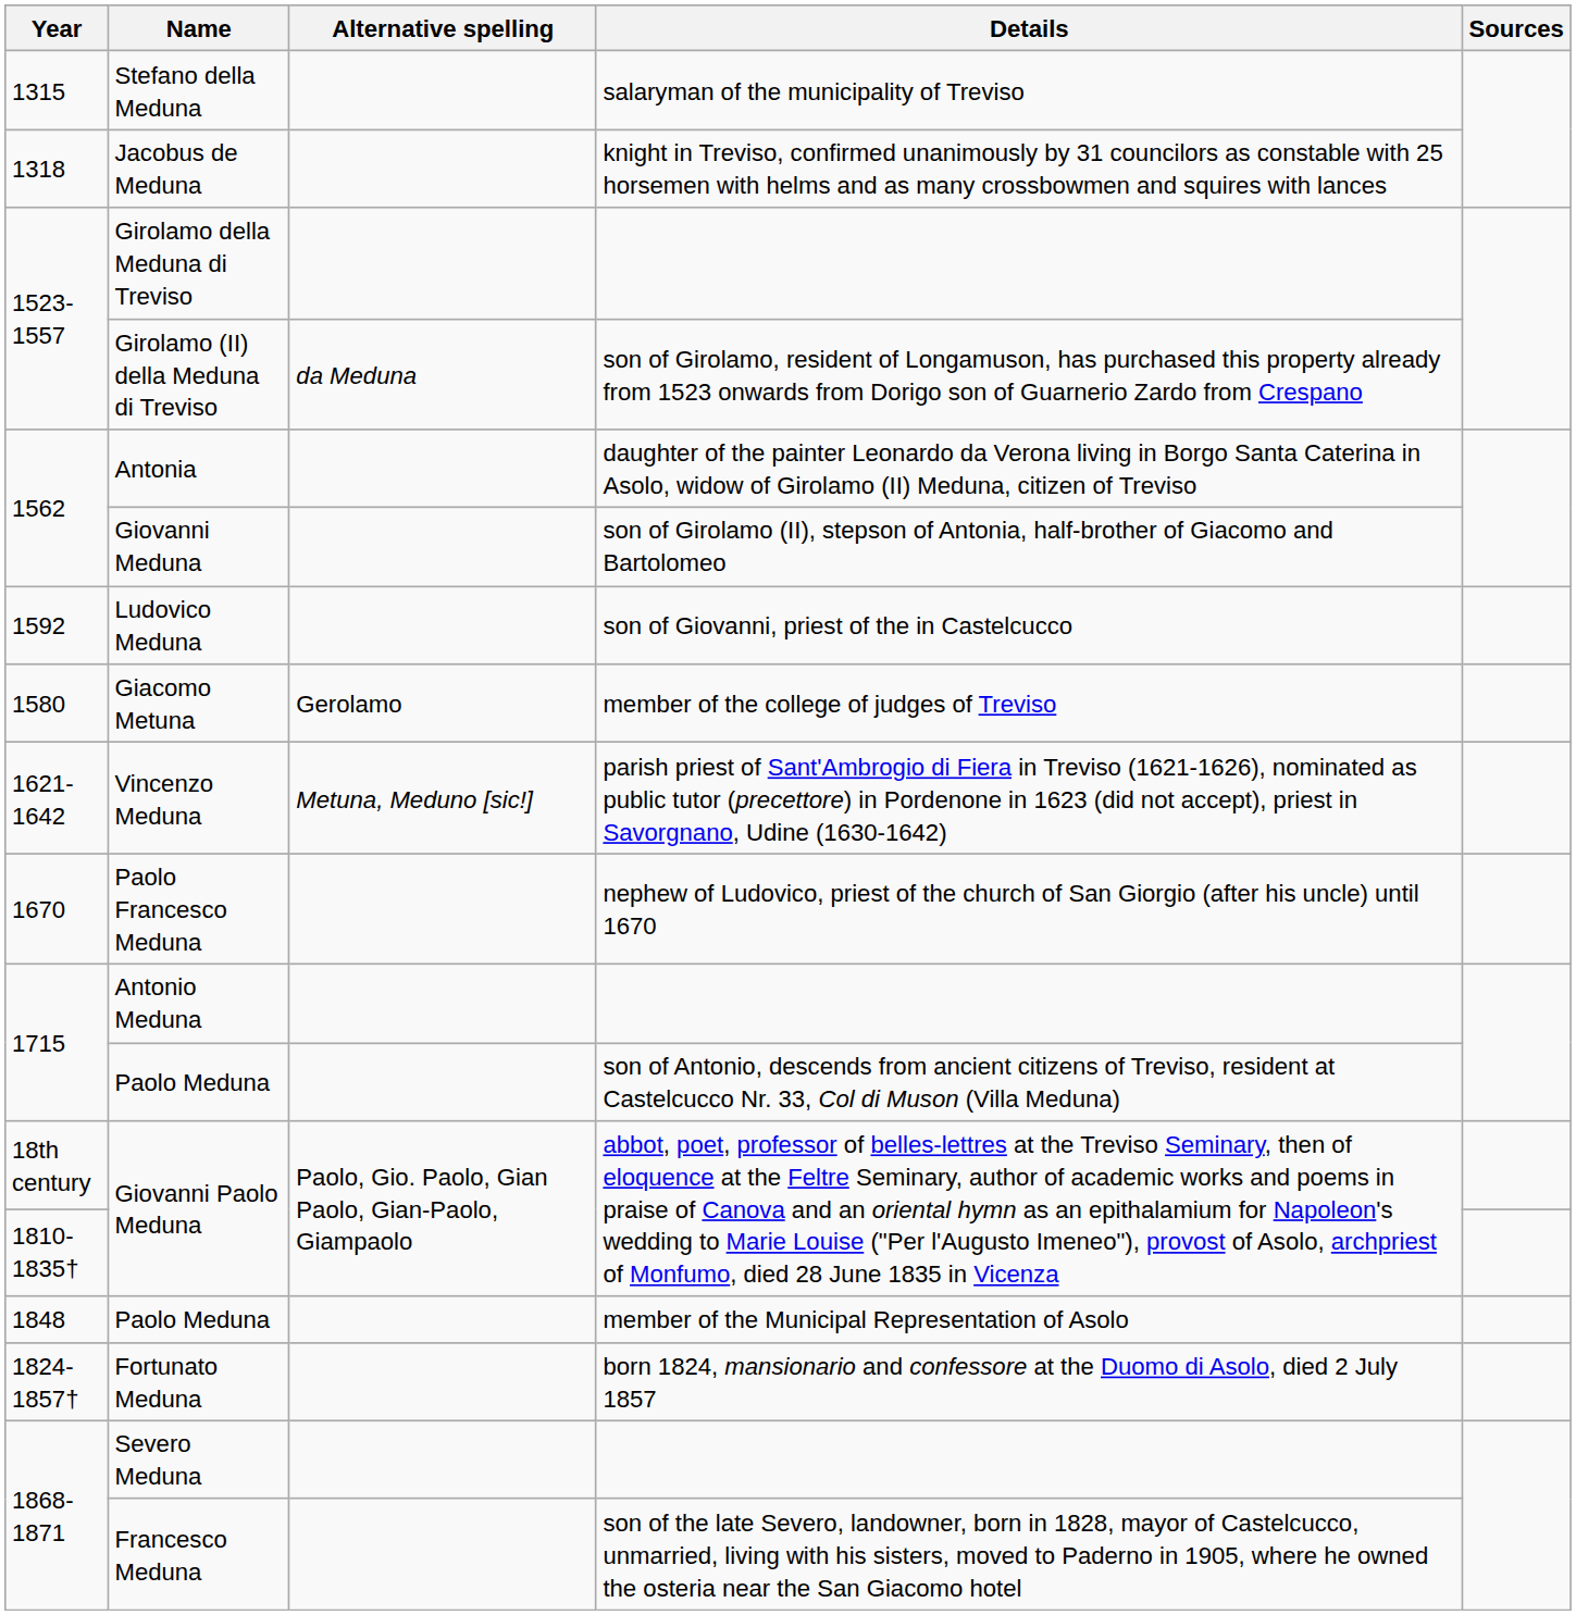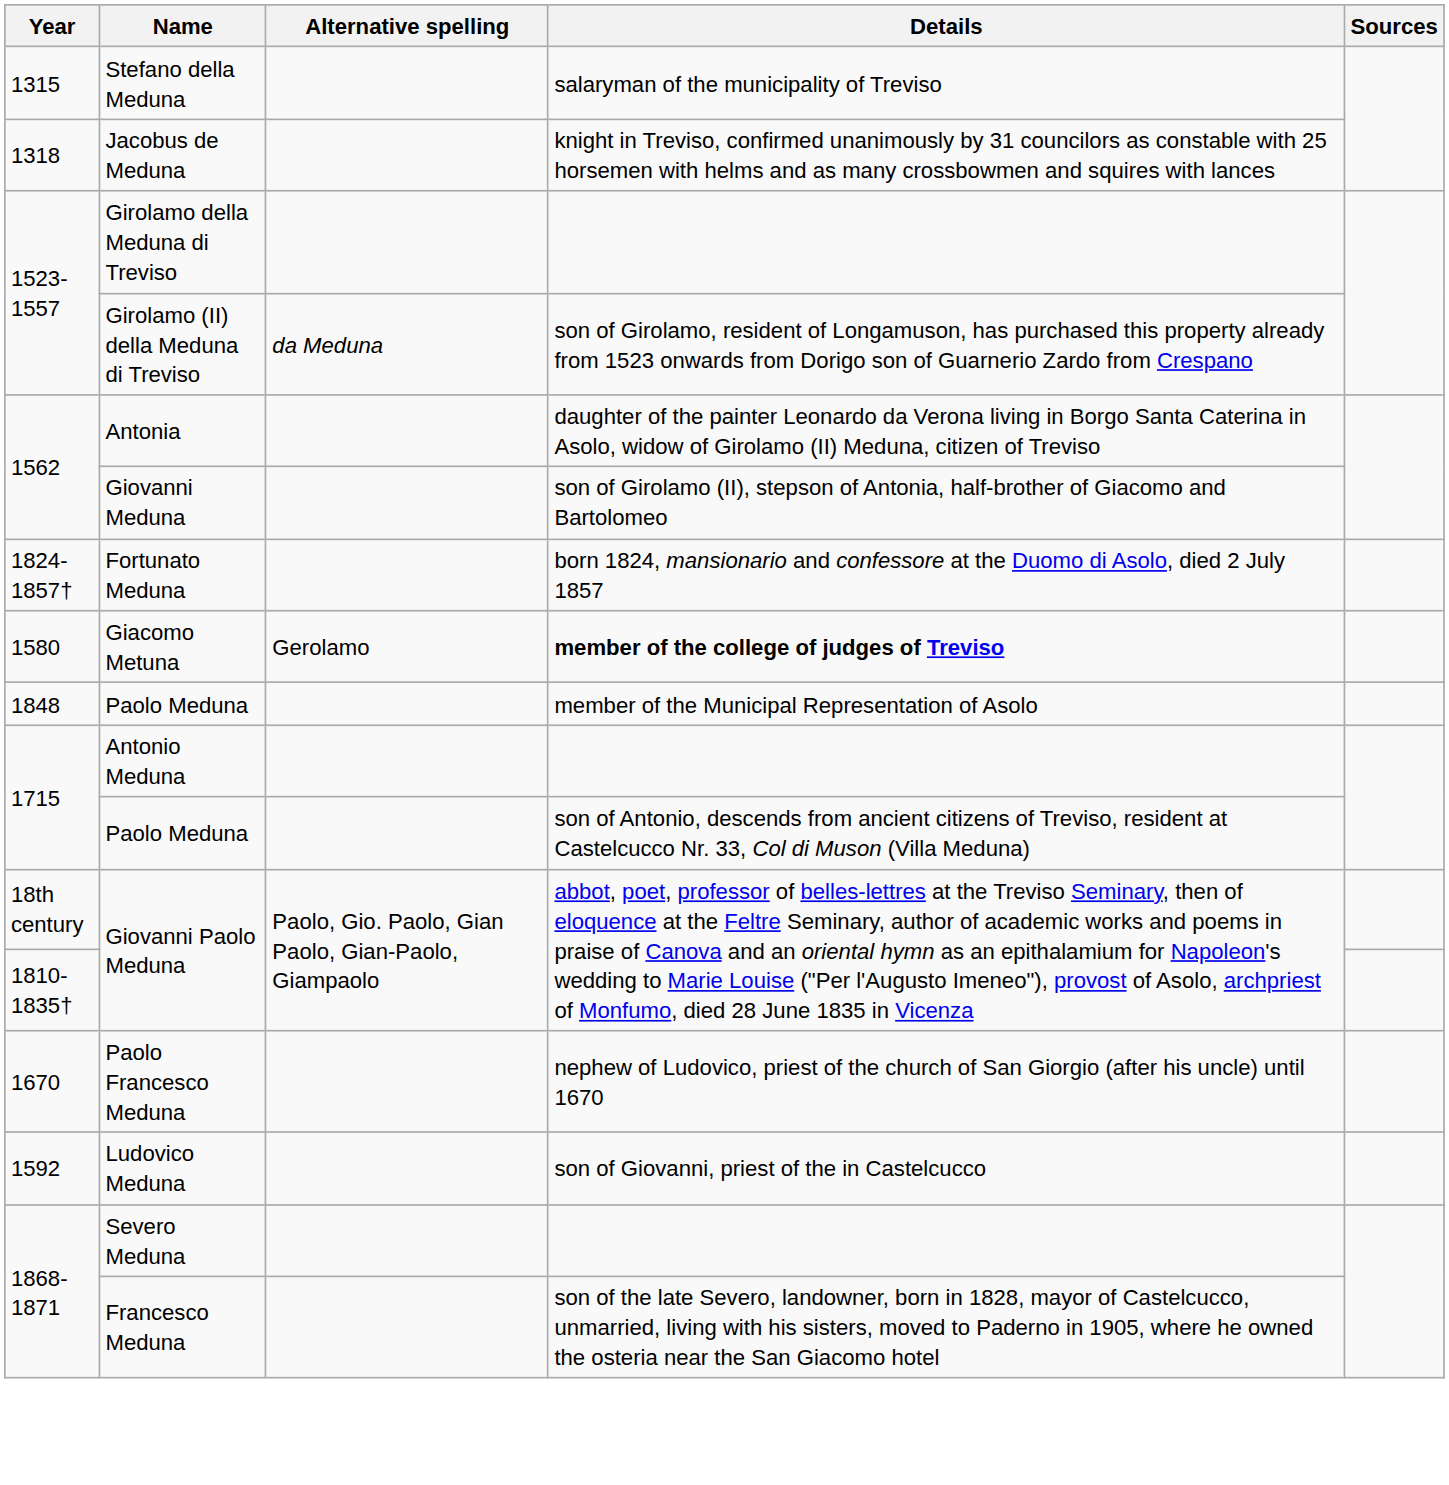 <table class="wikitable mw-collapsible mw-collapsed">
 <tr>
 <th><small>Year</small></th>
 <th><small>Name</small></th>
 <th style="white-space:nowrap"><small>Alternative spelling</small></th>
 <th><small>Details</small></th>
 <th><small>Sources</small></th>
 </tr>
 <tr>
 <td><small>1315</small></td>
 <td><small>Stefano della Meduna</small></td>
 <td></td>
 <td><small>salaryman of the municipality of Treviso</small></td>
 <td rowspan="2"></td>
 </tr>
 <tr>
 <td><small>1318</small></td>
 <td><small>Jacobus de Meduna</small></td>
 <td></td>
 <td><small>knight in Treviso, confirmed unanimously by 31 councilors as constable with 25 horsemen with helms and as many crossbowmen and squires with lances</small></td>
 </tr>
 <tr>
 <td rowspan="2"><small>1523-1557</small></td>
 <td><small>Girolamo della Meduna di Treviso</small></td>
 <td></td>
 <td></td>
 <td rowspan="2"></td>
 </tr>
 <tr>
 <td><small>Girolamo (II) della Meduna di Treviso</small></td>
 <td><em><small>da Meduna</small></em></td>
 <td><small>son of Girolamo, resident of Longamuson, has purchased this property already from 1523 onwards from Dorigo son of Guarnerio Zardo from <a href='#'>Crespano</a></small></td>
 </tr>
 <tr>
 <td rowspan="2"><small>1562</small></td>
 <td><small>Antonia</small></td>
 <td></td>
 <td><small>daughter of the painter Leonardo da Verona living in Borgo Santa Caterina in Asolo, widow of Girolamo (II) Meduna, citizen of Treviso</small></td>
 <td rowspan="2"></td>
 </tr>
 <tr>
 <td><small>Giovanni Meduna</small></td>
 <td></td>
 <td><small>son of Girolamo (II), stepson of Antonia, half-brother of Giacomo and Bartolomeo</small></td>
 </tr>
 <tr>
-<td><small>1592</small></td>
-<td><small>Ludovico Meduna</small></td>
+<td><small>1824-1857†</small></td>
+<td><small>Fortunato Meduna</small></td>
 <td></td>
-<td><small>son of Giovanni, priest of the  in Castelcucco</small></td>
+<td><small>born 1824, <em>mansionario</em> and <em>confessore</em> at the <a href='#'>Duomo di Asolo</a>, died 2 July 1857</small></td>
 <td></td>
 </tr>
 <tr>
 <td><small>1580</small></td>
 <td><small>Giacomo Metuna</small></td>
 <td><small>Gerolamo</small></td>
-<td><small>member of the college of judges of <a href='#'>Treviso</a></small></td>
+<td><strong><small>member of the college of judges of <a href='#'>Treviso</a></small></strong></td>
 <td></td>
 </tr>
 <tr>
-<td><small>1621-1642</small></td>
-<td><small>Vincenzo Meduna</small></td>
-<td><em><small>Metuna, Meduno [sic!]</small></em></td>
-<td><small>parish priest of <a href='#'>Sant'Ambrogio di Fiera</a> in Treviso (1621-1626), nominated as public tutor (<em>precettore</em>) in Pordenone in 1623 (did not accept), priest in <a href='#'>Savorgnano</a>, Udine (1630-1642)</small></td>
+<td><small>1848</small></td>
+<td><small>Paolo Meduna</small></td>
 <td></td>
-</tr>
-<tr>
-<td><small>1670</small></td>
-<td><small>Paolo Francesco Meduna</small></td>
-<td></td>
-<td><small>nephew of Ludovico, priest of the church of San Giorgio (after his uncle) until 1670</small></td>
+<td><small>member of the Municipal Representation of Asolo</small></td>
 <td></td>
 </tr>
 <tr>
 <td rowspan="2"><small>1715</small></td>
 <td><small>Antonio Meduna</small></td>
 <td></td>
 <td></td>
 <td rowspan="2"></td>
 </tr>
 <tr>
 <td><small>Paolo Meduna</small></td>
 <td></td>
 <td><small>son of Antonio, descends from ancient citizens of Treviso, resident at Castelcucco Nr. 33, <em>Col di Muson</em> (Villa Meduna)</small></td>
 </tr>
 <tr>
 <td><small>18th century</small></td>
 <td rowspan="2"><small>Giovanni Paolo Meduna</small></td>
 <td rowspan="2"><small>Paolo, Gio. Paolo, Gian Paolo, Gian-Paolo, Giampaolo</small></td>
 <td rowspan="2"><small><a href='#'>abbot</a>, <a href='#'>poet</a>, <a href='#'>professor</a> of <a href='#'>belles-lettres</a> at the Treviso <a href='#'>Seminary</a>, then of <a href='#'>eloquence</a> at the <a href='#'>Feltre</a> Seminary, author of academic works and poems in praise of <a href='#'>Canova</a> and an <em>oriental hymn</em> as an epithalamium for <a href='#'>Napoleon</a>'s wedding to <a href='#'>Marie Louise</a> ("Per l'Augusto Imeneo"), <a href='#'>provost</a> of Asolo, <a href='#'>archpriest</a> of <a href='#'>Monfumo</a>, died 28 June 1835 in <a href='#'>Vicenza</a></small></td>
 <td></td>
 </tr>
 <tr>
 <td><small>1810-1835†</small></td>
 <td></td>
 </tr>
 <tr>
-<td><small>1848</small></td>
-<td><small>Paolo Meduna</small></td>
+<td><small>1670</small></td>
+<td><small>Paolo Francesco Meduna</small></td>
 <td></td>
-<td><small>member of the Municipal Representation of Asolo</small></td>
+<td><small>nephew of Ludovico, priest of the church of San Giorgio (after his uncle) until 1670</small></td>
 <td></td>
 </tr>
 <tr>
-<td><small>1824-1857†</small></td>
-<td><small>Fortunato Meduna</small></td>
+<td><small>1592</small></td>
+<td><small>Ludovico Meduna</small></td>
 <td></td>
-<td><small>born 1824, <em>mansionario</em> and <em>confessore</em> at the <a href='#'>Duomo di Asolo</a>, died 2 July 1857</small></td>
+<td><small>son of Giovanni, priest of the  in Castelcucco</small></td>
 <td></td>
 </tr>
 <tr>
 <td rowspan="2"><small>1868-1871</small></td>
 <td><small>Severo Meduna</small></td>
 <td></td>
 <td></td>
 <td rowspan="2"></td>
 </tr>
 <tr>
 <td><small>Francesco Meduna</small></td>
 <td></td>
 <td><small>son of the late Severo, landowner, born in 1828, mayor of Castelcucco, unmarried, living with his sisters, moved to Paderno in 1905, where he owned the osteria near the San Giacomo hotel</small></td>
 </tr>
 </table>
